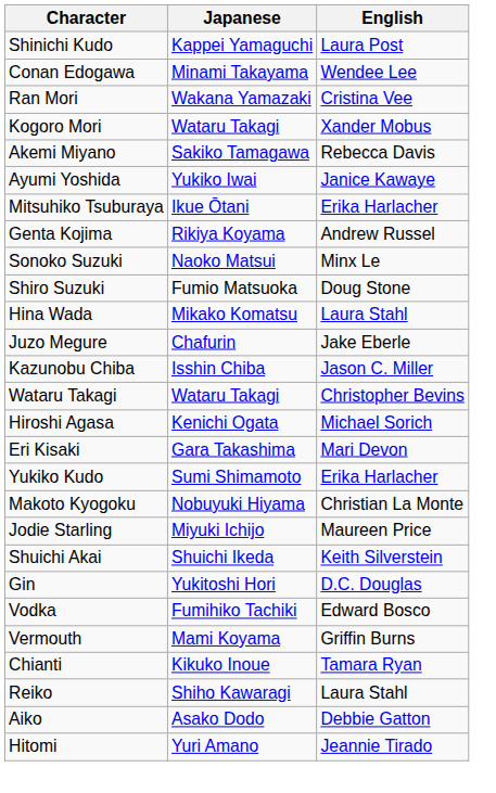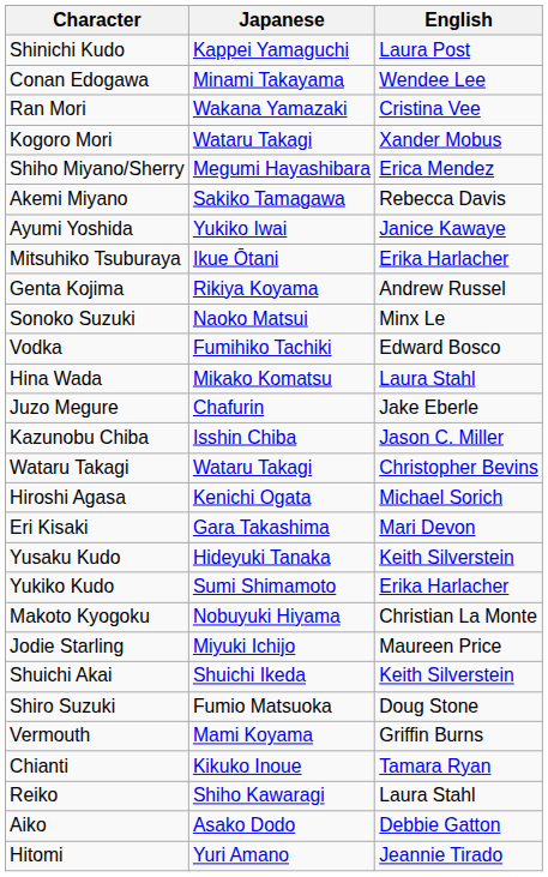 <table class="wikitable">
 <tr>
 <th>Character</th>
 <th>Japanese</th>
 <th>English</th>
 </tr>
 <tr>
 <td>Shinichi Kudo</td>
 <td><a href='#'>Kappei Yamaguchi</a></td>
 <td><a href='#'>Laura Post</a></td>
 </tr>
 <tr>
 <td>Conan Edogawa</td>
 <td><a href='#'>Minami Takayama</a></td>
 <td><a href='#'>Wendee Lee</a></td>
 </tr>
 <tr>
 <td>Ran Mori</td>
 <td><a href='#'>Wakana Yamazaki</a></td>
 <td><a href='#'>Cristina Vee</a></td>
 </tr>
 <tr>
 <td>Kogoro Mori</td>
 <td><a href='#'>Wataru Takagi</a></td>
 <td><a href='#'>Xander Mobus</a></td>
 </tr>
 <tr>
+<td>Shiho Miyano/Sherry</td>
+<td><a href='#'>Megumi Hayashibara</a></td>
+<td><a href='#'>Erica Mendez</a></td>
+</tr>
+<tr>
 <td>Akemi Miyano</td>
 <td><a href='#'>Sakiko Tamagawa</a></td>
 <td>Rebecca Davis</td>
 </tr>
 <tr>
 <td>Ayumi Yoshida</td>
 <td><a href='#'>Yukiko Iwai</a></td>
 <td><a href='#'>Janice Kawaye</a></td>
 </tr>
 <tr>
 <td>Mitsuhiko Tsuburaya</td>
 <td><a href='#'>Ikue Ōtani</a></td>
 <td><a href='#'>Erika Harlacher</a></td>
 </tr>
 <tr>
 <td>Genta Kojima</td>
 <td><a href='#'>Rikiya Koyama</a></td>
 <td>Andrew Russel</td>
 </tr>
 <tr>
 <td>Sonoko Suzuki</td>
 <td><a href='#'>Naoko Matsui</a></td>
 <td>Minx Le</td>
 </tr>
 <tr>
-<td>Shiro Suzuki</td>
-<td>Fumio Matsuoka</td>
-<td>Doug Stone</td>
+<td>Vodka</td>
+<td><a href='#'>Fumihiko Tachiki</a></td>
+<td>Edward Bosco</td>
 </tr>
 <tr>
 <td>Hina Wada</td>
 <td><a href='#'>Mikako Komatsu</a></td>
 <td><a href='#'>Laura Stahl</a></td>
 </tr>
 <tr>
 <td>Juzo Megure</td>
 <td><a href='#'>Chafurin</a></td>
 <td>Jake Eberle</td>
 </tr>
 <tr>
 <td>Kazunobu Chiba</td>
 <td><a href='#'>Isshin Chiba</a></td>
 <td><a href='#'>Jason C. Miller</a></td>
 </tr>
 <tr>
 <td>Wataru Takagi</td>
 <td><a href='#'>Wataru Takagi</a></td>
 <td><a href='#'>Christopher Bevins</a></td>
 </tr>
 <tr>
 <td>Hiroshi Agasa</td>
 <td><a href='#'>Kenichi Ogata</a></td>
 <td><a href='#'>Michael Sorich</a></td>
 </tr>
 <tr>
 <td>Eri Kisaki</td>
 <td><a href='#'>Gara Takashima</a></td>
 <td><a href='#'>Mari Devon</a></td>
 </tr>
 <tr>
+<td>Yusaku Kudo</td>
+<td><a href='#'>Hideyuki Tanaka</a></td>
+<td><a href='#'>Keith Silverstein</a></td>
+</tr>
+<tr>
 <td>Yukiko Kudo</td>
 <td><a href='#'>Sumi Shimamoto</a></td>
 <td><a href='#'>Erika Harlacher</a></td>
 </tr>
 <tr>
 <td>Makoto Kyogoku</td>
 <td><a href='#'>Nobuyuki Hiyama</a></td>
 <td>Christian La Monte</td>
 </tr>
 <tr>
 <td>Jodie Starling</td>
 <td><a href='#'>Miyuki Ichijo</a></td>
 <td>Maureen Price</td>
 </tr>
 <tr>
 <td>Shuichi Akai</td>
 <td><a href='#'>Shuichi Ikeda</a></td>
 <td><a href='#'>Keith Silverstein</a></td>
 </tr>
 <tr>
-<td>Gin</td>
-<td><a href='#'>Yukitoshi Hori</a></td>
-<td><a href='#'>D.C. Douglas</a></td>
-</tr>
-<tr>
-<td>Vodka</td>
-<td><a href='#'>Fumihiko Tachiki</a></td>
-<td>Edward Bosco</td>
+<td>Shiro Suzuki</td>
+<td>Fumio Matsuoka</td>
+<td>Doug Stone</td>
 </tr>
 <tr>
 <td>Vermouth</td>
 <td><a href='#'>Mami Koyama</a></td>
 <td>Griffin Burns</td>
 </tr>
 <tr>
 <td>Chianti</td>
 <td><a href='#'>Kikuko Inoue</a></td>
 <td><a href='#'>Tamara Ryan</a></td>
 </tr>
 <tr>
 <td>Reiko</td>
 <td><a href='#'>Shiho Kawaragi</a></td>
 <td>Laura Stahl</td>
 </tr>
 <tr>
 <td>Aiko</td>
 <td><a href='#'>Asako Dodo</a></td>
 <td><a href='#'>Debbie Gatton</a></td>
 </tr>
 <tr>
 <td>Hitomi</td>
 <td><a href='#'>Yuri Amano</a></td>
 <td><a href='#'>Jeannie Tirado</a></td>
 </tr>
 </table>
